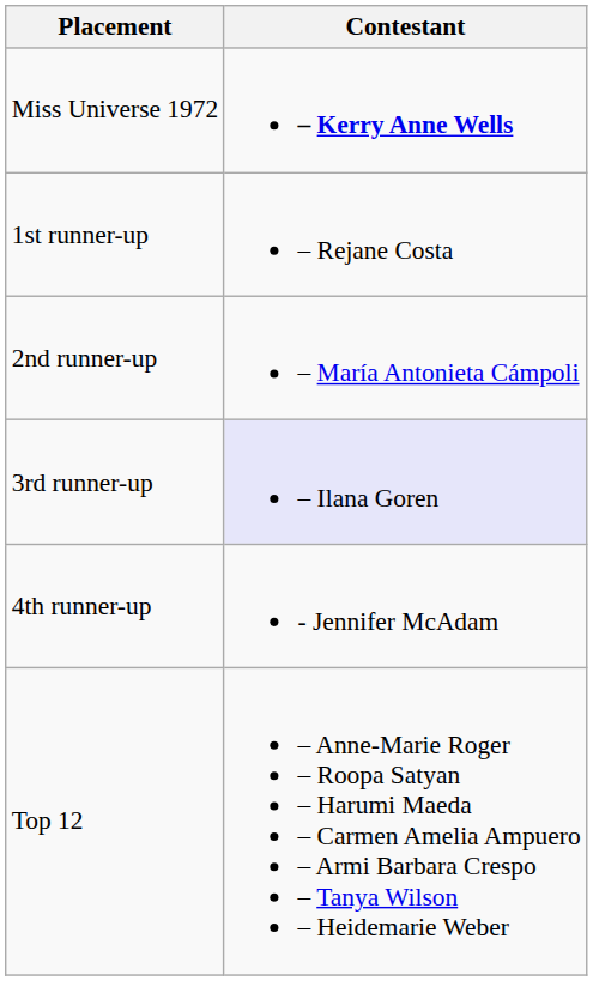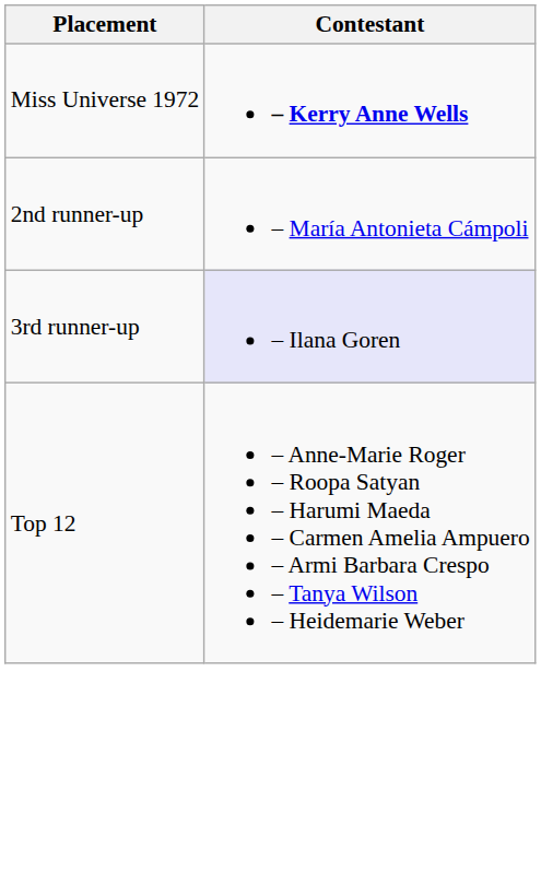 <table class="wikitable sortable" style="font-size:95%;">
 <tr>
 <th>Placement</th>
 <th>Contestant</th>
 </tr>
 <tr>
 <td>Miss Universe 1972</td>
 <td><br><ul><li><strong> – <a href='#'>Kerry Anne Wells</a></strong></li></ul></td>
 </tr>
 <tr>
-<td>1st runner-up</td>
-<td><br><ul><li> – Rejane Costa<strong></strong></li></ul></td>
-</tr>
-<tr>
 <td>2nd runner-up</td>
 <td><br><ul><li> – <a href='#'>María Antonieta Cámpoli</a><strong></strong></li></ul></td>
 </tr>
 <tr>
 <td>3rd runner-up</td>
 <td style="background: lavender;"><br><ul><li> – Ilana Goren<strong></strong></li></ul></td>
 </tr>
 <tr>
-<td>4th runner-up</td>
-<td><br><ul><li> - Jennifer McAdam<strong></strong></li></ul></td>
-</tr>
-<tr>
 <td>Top 12</td>
 <td><br><ul><li> – Anne-Marie Roger<strong></strong></li><li> – Roopa Satyan<strong></strong></li><li> – Harumi Maeda<strong></strong></li><li> – Carmen Amelia Ampuero<strong></strong></li><li> – Armi Barbara Crespo<strong></strong></li><li> – <a href='#'>Tanya Wilson</a><strong></strong></li><li> – Heidemarie Weber<strong></strong></li></ul></td>
 </tr>
 </table>
